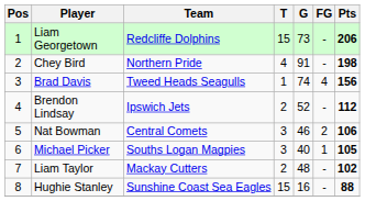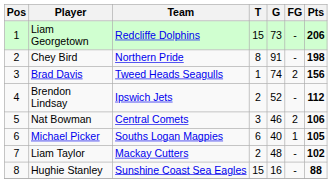 <table class="wikitable" style="text-align: center;">
 <tr>
 <th>Pos</th>
 <th width=120>Player</th>
 <th>Team</th>
 <th width=20>T</th>
 <th width=20>G</th>
 <th width=20>FG</th>
 <th width=20>Pts</th>
 </tr>
 <tr bgcolor="#d0ffd0">
 <td rowspan = 1>1</td>
 <td align="left">Liam Georgetown</td>
 <td align="left"> <a href='#'>Redcliffe Dolphins</a></td>
 <td>15</td>
 <td>73</td>
 <td>-</td>
 <td><strong>206</strong></td>
 </tr>
 <tr>
 <td rowspan = 1>2</td>
 <td align="left">Chey Bird</td>
 <td align="left"> <a href='#'>Northern Pride</a></td>
-<td>4</td>
+<td>8</td>
 <td>91</td>
 <td>-</td>
 <td><strong>198</strong></td>
 </tr>
 <tr>
 <td rowspan = 1>3</td>
 <td align="left"><a href='#'>Brad Davis</a></td>
 <td align="left"> <a href='#'>Tweed Heads Seagulls</a></td>
 <td>1</td>
 <td>74</td>
-<td>4</td>
+<td>2</td>
 <td><strong>156</strong></td>
 </tr>
 <tr>
 <td rowspan = 1>4</td>
 <td align="left">Brendon Lindsay</td>
 <td align="left"> <a href='#'>Ipswich Jets</a></td>
 <td>2</td>
 <td>52</td>
 <td>-</td>
 <td><strong>112</strong></td>
 </tr>
 <tr>
 <td rowspan = 1>5</td>
 <td align="left">Nat Bowman</td>
 <td align="left"> <a href='#'>Central Comets</a></td>
 <td>3</td>
 <td>46</td>
 <td>2</td>
 <td><strong>106</strong></td>
 </tr>
 <tr>
 <td rowspan = 1>6</td>
 <td align="left"><a href='#'>Michael Picker</a></td>
 <td align="left"> <a href='#'>Souths Logan Magpies</a></td>
-<td>3</td>
+<td>6</td>
 <td>40</td>
 <td>1</td>
 <td><strong>105</strong></td>
 </tr>
 <tr>
 <td rowspan = 1>7</td>
 <td align="left">Liam Taylor</td>
 <td align="left"> <a href='#'>Mackay Cutters</a></td>
 <td>2</td>
 <td>48</td>
 <td>-</td>
 <td><strong>102</strong></td>
 </tr>
 <tr>
 <td rowspan = 1>8</td>
 <td align="left">Hughie Stanley</td>
 <td align="left"> <a href='#'>Sunshine Coast Sea Eagles</a></td>
 <td>15</td>
 <td>16</td>
 <td>-</td>
 <td><strong>88</strong></td>
 </tr>
 <tr>
 </tr>
 </table>
